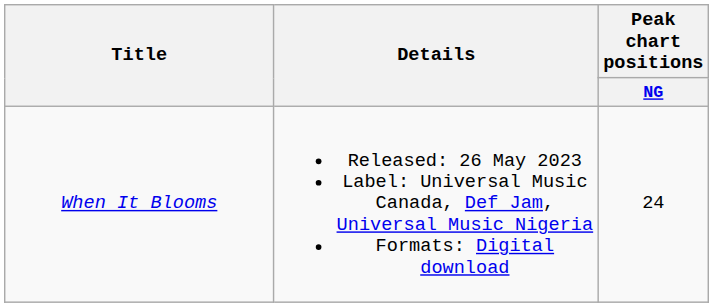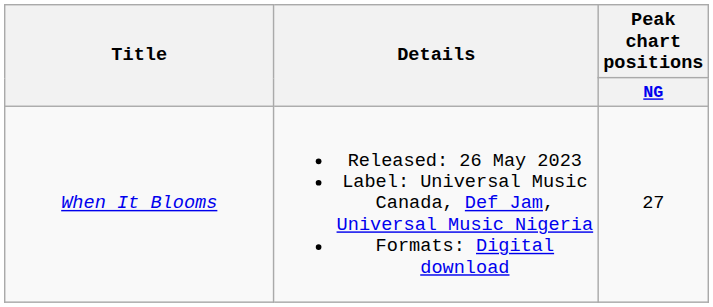 <table class="wikitable plainrowheaders" style="text-align:center;">
 <tr>
 <th scope="col" rowspan="2" style="width:14em;">Title</th>
 <th scope="col" rowspan="2" style="width:17em;">Details</th>
 <th scope="col" colspan="1">Peak chart positions</th>
 </tr>
 <tr>
 <th scope="col" style="width:2.8em;font-size:90%;"><a href='#'>NG</a><br></th>
 </tr>
 <tr>
 <td><em><a href='#'>When It Blooms</a></em></td>
 <td><br><ul><li>Released: 26 May 2023</li><li>Label: Universal Music Canada, <a href='#'>Def Jam</a>, <a href='#'>Universal Music Nigeria</a></li><li>Formats: <a href='#'>Digital download</a></li></ul></td>
-<td>24</td>
+<td>27</td>
 </tr>
 </table>
